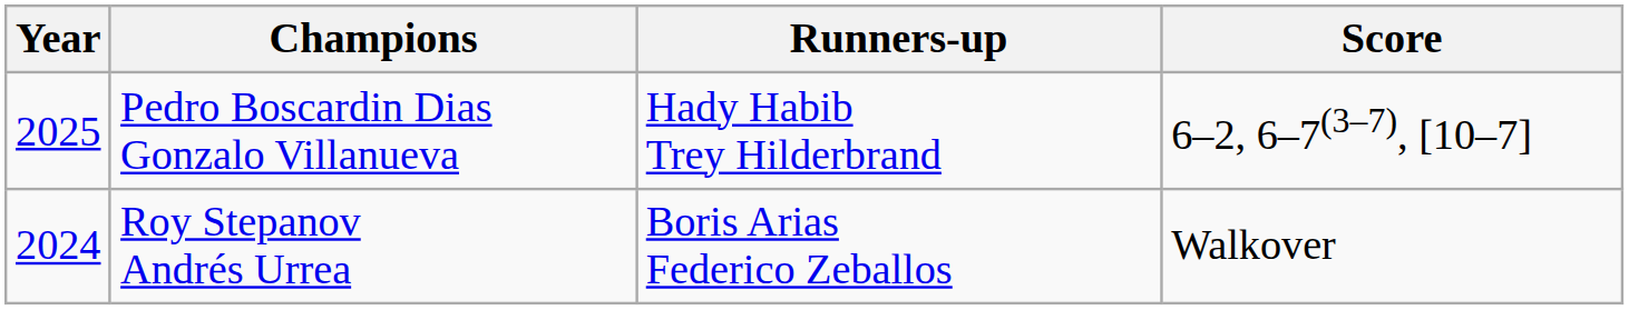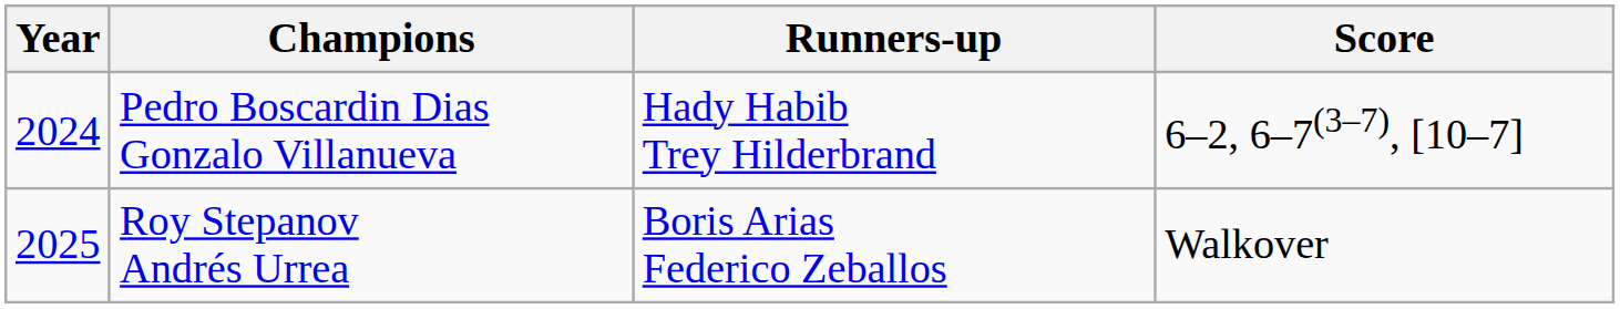 <table class="wikitable" style="font-size:100%">
 <tr>
 <th>Year</th>
 <th width="200">Champions</th>
 <th width="200">Runners-up</th>
 <th width="175">Score</th>
 </tr>
 <tr>
-<td><a href='#'>2025</a></td>
+<td><a href='#'>2024</a></td>
 <td> <a href='#'>Pedro Boscardin Dias</a><br> <a href='#'>Gonzalo Villanueva</a></td>
 <td> <a href='#'>Hady Habib</a><br> <a href='#'>Trey Hilderbrand</a></td>
 <td>6–2, 6–7<sup>(3–7)</sup>, [10–7]</td>
 </tr>
 <tr>
-<td><a href='#'>2024</a></td>
+<td><a href='#'>2025</a></td>
 <td> <a href='#'>Roy Stepanov</a><br> <a href='#'>Andrés Urrea</a></td>
 <td> <a href='#'>Boris Arias</a><br> <a href='#'>Federico Zeballos</a></td>
 <td>Walkover</td>
 </tr>
 </table>
